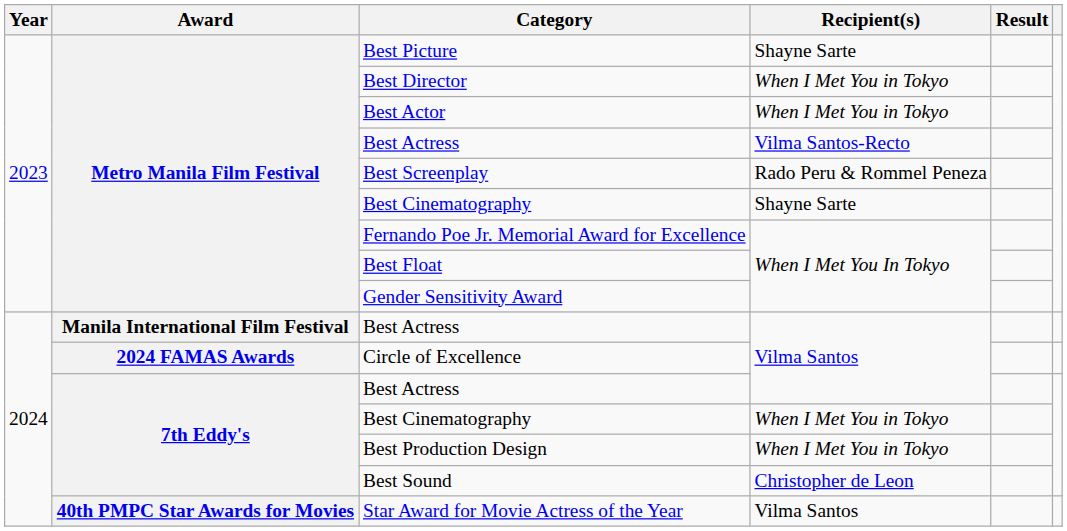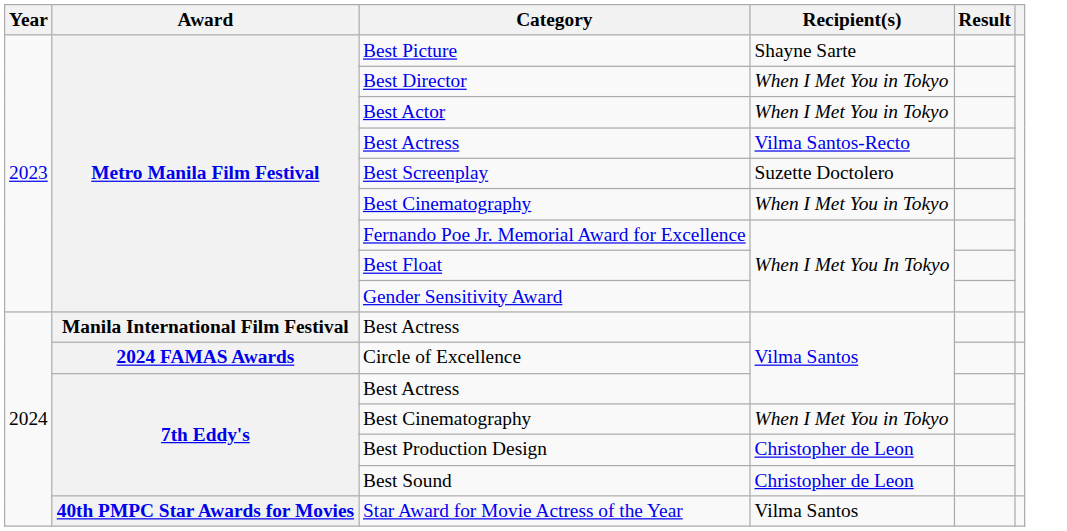 <table class="wikitable sortable plainrowheaders">
 <tr>
 <th scope="col">Year</th>
 <th scope="col">Award</th>
 <th scope="col">Category</th>
 <th scope="col">Recipient(s)</th>
 <th scope="col">Result</th>
 <th scope="col" class="unsortable"></th>
 </tr>
 <tr>
 <td rowspan="9"><a href='#'>2023</a></td>
 <th rowspan="9" scope="row"><a href='#'>Metro Manila Film Festival</a></th>
 <td><a href='#'>Best Picture</a></td>
 <td>Shayne Sarte</td>
 <td></td>
 <td rowspan="9"></td>
 </tr>
 <tr>
 <td><a href='#'>Best Director</a></td>
 <td><em>When I Met You in Tokyo</em></td>
 <td></td>
 </tr>
 <tr>
 <td><a href='#'>Best Actor</a></td>
 <td><em>When I Met You in Tokyo</em></td>
 <td></td>
 </tr>
 <tr>
 <td><a href='#'>Best Actress</a></td>
 <td><a href='#'>Vilma Santos-Recto</a></td>
 <td></td>
 </tr>
 <tr>
 <td><a href='#'>Best Screenplay</a></td>
-<td>Rado Peru & Rommel Peneza</td>
+<td>Suzette Doctolero</td>
 <td></td>
 </tr>
 <tr>
 <td><a href='#'>Best Cinematography</a></td>
-<td>Shayne Sarte</td>
+<td><em>When I Met You in Tokyo</em></td>
 <td></td>
 </tr>
 <tr>
 <td><a href='#'>Fernando Poe Jr. Memorial Award for Excellence</a></td>
 <td rowspan="3"><em>When I Met You In Tokyo</em></td>
 <td></td>
 </tr>
 <tr>
 <td><a href='#'>Best Float</a></td>
 <td></td>
 </tr>
 <tr>
 <td><a href='#'>Gender Sensitivity Award</a></td>
 <td></td>
 </tr>
 <tr>
 <td rowspan="7">2024</td>
 <th scope=row>Manila International Film Festival</th>
 <td>Best Actress</td>
 <td rowspan="3"><a href='#'>Vilma Santos</a></td>
 <td></td>
 <td></td>
 </tr>
 <tr>
 <th rowspan="1" scope="row"><a href='#'>2024 FAMAS Awards</a></th>
 <td>Circle of Excellence</td>
 <td></td>
 <td></td>
 </tr>
 <tr>
 <th rowspan="4" scope="row"><a href='#'>7th Eddy's</a></th>
 <td>Best Actress</td>
 <td></td>
 <td rowspan="4"></td>
 </tr>
 <tr>
 <td>Best Cinematography</td>
 <td><em>When I Met You in Tokyo</em></td>
 <td></td>
 </tr>
 <tr>
 <td>Best Production Design</td>
-<td><em>When I Met You in Tokyo</em></td>
+<td><a href='#'>Christopher de Leon</a></td>
 <td></td>
 </tr>
 <tr>
 <td>Best Sound</td>
 <td><a href='#'>Christopher de Leon</a></td>
 <td></td>
 </tr>
 <tr>
 <th scope="row"><a href='#'>40th PMPC Star Awards for Movies</a></th>
 <td><a href='#'>Star Award for Movie Actress of the Year</a></td>
 <td>Vilma Santos</td>
 <td></td>
 <td></td>
 </tr>
 </table>
